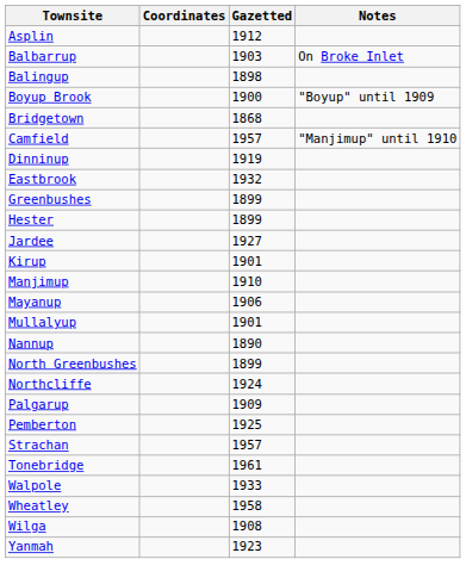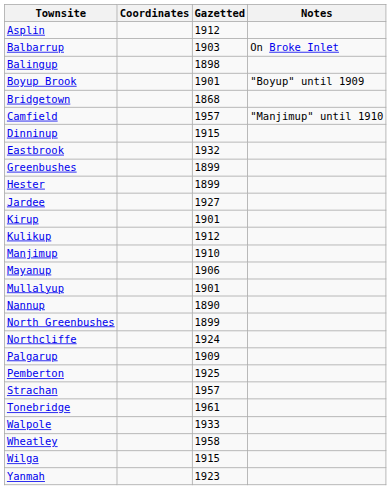 <table class="wikitable sortable">
 <tr>
 <th>Townsite</th>
 <th>Coordinates</th>
 <th>Gazetted</th>
 <th>Notes</th>
 </tr>
 <tr>
 <td><a href='#'>Asplin</a></td>
 <td></td>
 <td>1912</td>
 <td></td>
 </tr>
 <tr>
 <td><a href='#'>Balbarrup</a></td>
 <td></td>
 <td>1903</td>
 <td>On <a href='#'>Broke Inlet</a></td>
 </tr>
 <tr>
 <td><a href='#'>Balingup</a></td>
 <td></td>
 <td>1898</td>
 <td></td>
 </tr>
 <tr>
 <td><a href='#'>Boyup Brook</a></td>
 <td></td>
-<td>1900</td>
+<td>1901</td>
 <td>"Boyup" until 1909</td>
 </tr>
 <tr>
 <td><a href='#'>Bridgetown</a></td>
 <td></td>
 <td>1868</td>
 <td></td>
 </tr>
 <tr>
 <td><a href='#'>Camfield</a></td>
 <td></td>
 <td>1957</td>
 <td>"Manjimup" until 1910</td>
 </tr>
 <tr>
 <td><a href='#'>Dinninup</a></td>
 <td></td>
-<td>1919</td>
+<td>1915</td>
 <td></td>
 </tr>
 <tr>
 <td><a href='#'>Eastbrook</a></td>
 <td></td>
 <td>1932</td>
 <td></td>
 </tr>
 <tr>
 <td><a href='#'>Greenbushes</a></td>
 <td></td>
 <td>1899</td>
 <td></td>
 </tr>
 <tr>
 <td><a href='#'>Hester</a></td>
 <td></td>
 <td>1899</td>
 <td></td>
 </tr>
 <tr>
 <td><a href='#'>Jardee</a></td>
 <td></td>
 <td>1927</td>
 <td></td>
 </tr>
 <tr>
 <td><a href='#'>Kirup</a></td>
 <td></td>
 <td>1901</td>
+<td></td>
+</tr>
+<tr>
+<td><a href='#'>Kulikup</a></td>
+<td></td>
+<td>1912</td>
 <td></td>
 </tr>
 <tr>
 <td><a href='#'>Manjimup</a></td>
 <td></td>
 <td>1910</td>
 <td></td>
 </tr>
 <tr>
 <td><a href='#'>Mayanup</a></td>
 <td></td>
 <td>1906</td>
 <td></td>
 </tr>
 <tr>
 <td><a href='#'>Mullalyup</a></td>
 <td></td>
 <td>1901</td>
 <td></td>
 </tr>
 <tr>
 <td><a href='#'>Nannup</a></td>
 <td></td>
 <td>1890</td>
 <td></td>
 </tr>
 <tr>
 <td><a href='#'>North Greenbushes</a></td>
 <td></td>
 <td>1899</td>
 <td></td>
 </tr>
 <tr>
 <td><a href='#'>Northcliffe</a></td>
 <td></td>
 <td>1924</td>
 <td></td>
 </tr>
 <tr>
 <td><a href='#'>Palgarup</a></td>
 <td></td>
 <td>1909</td>
 <td></td>
 </tr>
 <tr>
 <td><a href='#'>Pemberton</a></td>
 <td></td>
 <td>1925</td>
 <td></td>
 </tr>
 <tr>
 <td><a href='#'>Strachan</a></td>
 <td></td>
 <td>1957</td>
 <td></td>
 </tr>
 <tr>
 <td><a href='#'>Tonebridge</a></td>
 <td></td>
 <td>1961</td>
 <td></td>
 </tr>
 <tr>
 <td><a href='#'>Walpole</a></td>
 <td></td>
 <td>1933</td>
 <td></td>
 </tr>
 <tr>
 <td><a href='#'>Wheatley</a></td>
 <td></td>
 <td>1958</td>
 <td></td>
 </tr>
 <tr>
 <td><a href='#'>Wilga</a></td>
 <td></td>
-<td>1908</td>
+<td>1915</td>
 <td></td>
 </tr>
 <tr>
 <td><a href='#'>Yanmah</a></td>
 <td></td>
 <td>1923</td>
 <td></td>
 </tr>
 </table>
